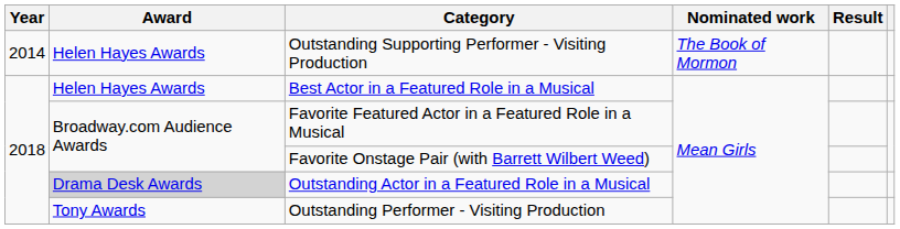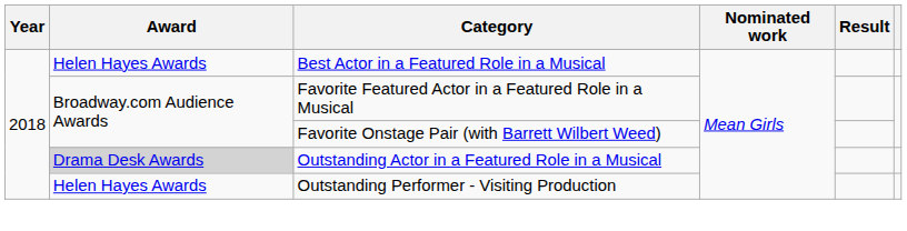 <table class="wikitable sortable">
 <tr>
 <th>Year</th>
 <th>Award</th>
 <th>Category</th>
 <th>Nominated work</th>
 <th>Result</th>
 <th></th>
-</tr>
-<tr>
-<td>2014</td>
-<td><a href='#'>Helen Hayes Awards</a></td>
-<td>Outstanding Supporting Performer - Visiting Production</td>
-<td><em><a href='#'>The Book of Mormon</a></em></td>
-<td></td>
-<td></td>
 </tr>
 <tr>
 <td rowspan=5>2018</td>
 <td><a href='#'>Helen Hayes Awards</a></td>
 <td><a href='#'>Best Actor in a Featured Role in a Musical</a></td>
 <td rowspan =5><em><a href='#'>Mean Girls</a></em></td>
 <td></td>
 <td></td>
 </tr>
 <tr>
 <td rowspan=2>Broadway.com Audience Awards</td>
 <td>Favorite Featured Actor in a Featured Role in a Musical</td>
 <td></td>
 <td rowspan=2></td>
 </tr>
 <tr>
 <td>Favorite Onstage Pair (with <a href='#'>Barrett Wilbert Weed</a>)</td>
 <td></td>
 </tr>
 <tr>
 <td style="background: lightgrey;"><a href='#'>Drama Desk Awards</a></td>
 <td><a href='#'>Outstanding Actor in a Featured Role in a Musical</a></td>
 <td></td>
 <td></td>
 </tr>
 <tr>
-<td><a href='#'>Tony Awards</a></td>
+<td><a href='#'>Helen Hayes Awards</a></td>
 <td>Outstanding Performer - Visiting Production</td>
 <td></td>
 <td></td>
 </tr>
 </table>
